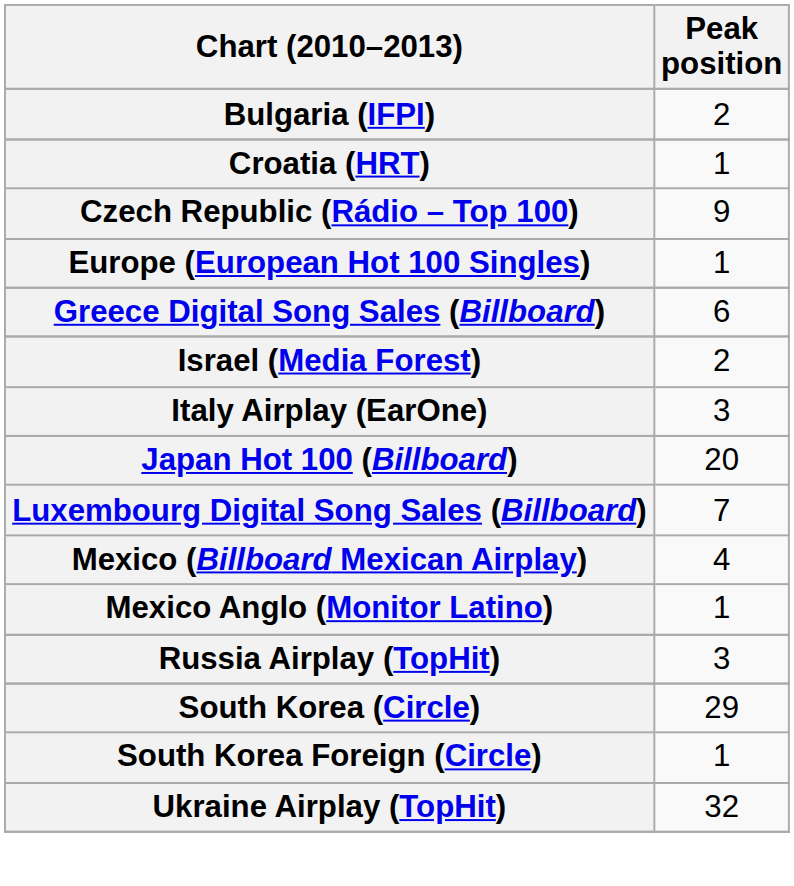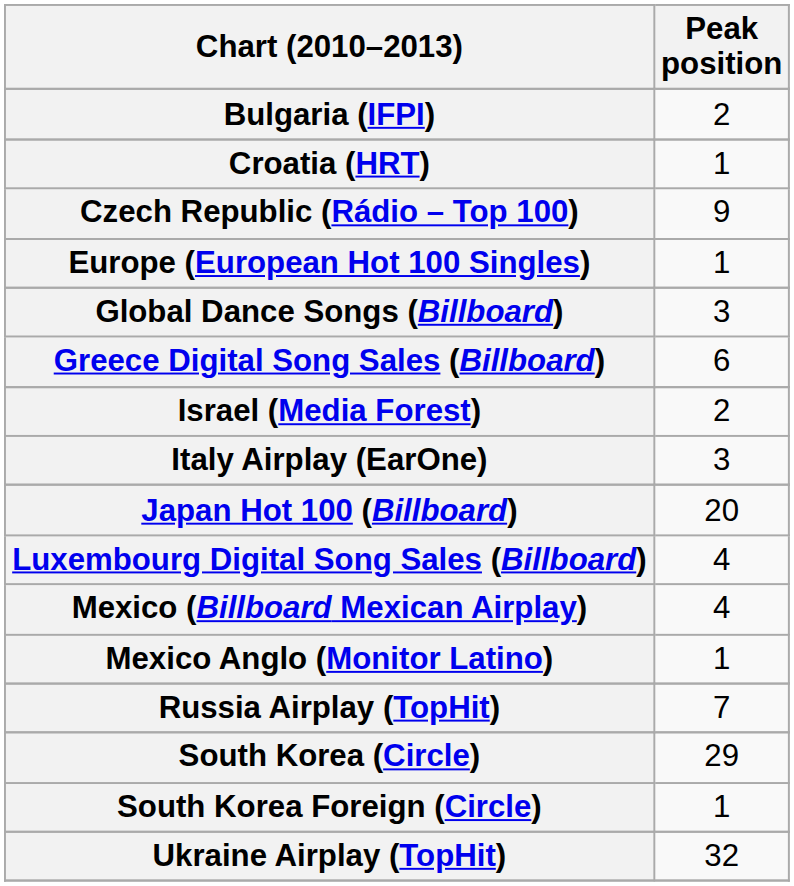 <table class="wikitable sortable plainrowheaders" style="text-align:center">
 <tr>
 <th>Chart (2010–2013)</th>
 <th>Peak<br>position</th>
 </tr>
 <tr>
 </tr>
 <tr>
 </tr>
 <tr>
 </tr>
 <tr>
 </tr>
 <tr>
 <th scope="row">Bulgaria (<a href='#'>IFPI</a>)</th>
 <td>2</td>
 </tr>
 <tr>
 </tr>
 <tr>
 </tr>
 <tr>
 </tr>
 <tr>
 </tr>
 <tr>
 <th scope="row">Croatia (<a href='#'>HRT</a>)</th>
 <td>1</td>
 </tr>
 <tr>
 <th scope="row">Czech Republic (<a href='#'>Rádio – Top 100</a>)</th>
 <td>9</td>
 </tr>
 <tr>
 </tr>
 <tr>
 <th scope="row">Europe (<a href='#'>European Hot 100 Singles</a>)</th>
 <td>1</td>
 </tr>
 <tr>
 </tr>
 <tr>
 </tr>
 <tr>
 </tr>
 <tr>
+<th scope="row">Global Dance Songs (<em><a href='#'>Billboard</a></em>)</th>
+<td>3</td>
+</tr>
+<tr>
 <th scope="row"><a href='#'>Greece Digital Song Sales</a> (<em><a href='#'>Billboard</a></em>)</th>
 <td>6</td>
 </tr>
 <tr>
 </tr>
 <tr>
 </tr>
 <tr>
 </tr>
 <tr>
 </tr>
 <tr>
 <th scope="row">Israel (<a href='#'>Media Forest</a>)</th>
 <td>2</td>
 </tr>
 <tr>
 <th scope="row">Italy Airplay (EarOne)</th>
 <td>3</td>
 </tr>
 <tr>
 </tr>
 <tr>
 <th scope="row"><a href='#'>Japan Hot 100</a> (<em><a href='#'>Billboard</a></em>)</th>
 <td>20</td>
 </tr>
 <tr>
 <th scope="row"><a href='#'>Luxembourg Digital Song Sales</a> (<em><a href='#'>Billboard</a></em>)</th>
-<td>7</td>
+<td>4</td>
 </tr>
 <tr>
 <th scope="row">Mexico (<a href='#'><em>Billboard</em> Mexican Airplay</a>)</th>
 <td>4</td>
 </tr>
 <tr>
 <th scope="row">Mexico Anglo (<a href='#'>Monitor Latino</a>)</th>
 <td>1</td>
 </tr>
 <tr>
 </tr>
 <tr>
 </tr>
 <tr>
 </tr>
 <tr>
 </tr>
 <tr>
 </tr>
 <tr>
 </tr>
 <tr>
 </tr>
 <tr>
 <th scope="row">Russia Airplay (<a href='#'>TopHit</a>)</th>
-<td>3</td>
+<td>7</td>
 </tr>
 <tr>
 </tr>
 <tr>
 <th scope="row">South Korea (<a href='#'>Circle</a>)</th>
 <td>29</td>
 </tr>
 <tr>
 <th scope="row">South Korea Foreign (<a href='#'>Circle</a>)</th>
 <td>1</td>
 </tr>
 <tr>
 </tr>
 <tr>
 </tr>
 <tr>
 </tr>
 <tr>
 <th scope="row">Ukraine Airplay (<a href='#'>TopHit</a>)</th>
 <td>32</td>
 </tr>
 <tr>
 </tr>
 <tr>
 </tr>
 <tr>
 </tr>
 <tr>
 </tr>
 <tr>
 </tr>
 <tr>
 </tr>
 <tr>
 </tr>
 </table>
